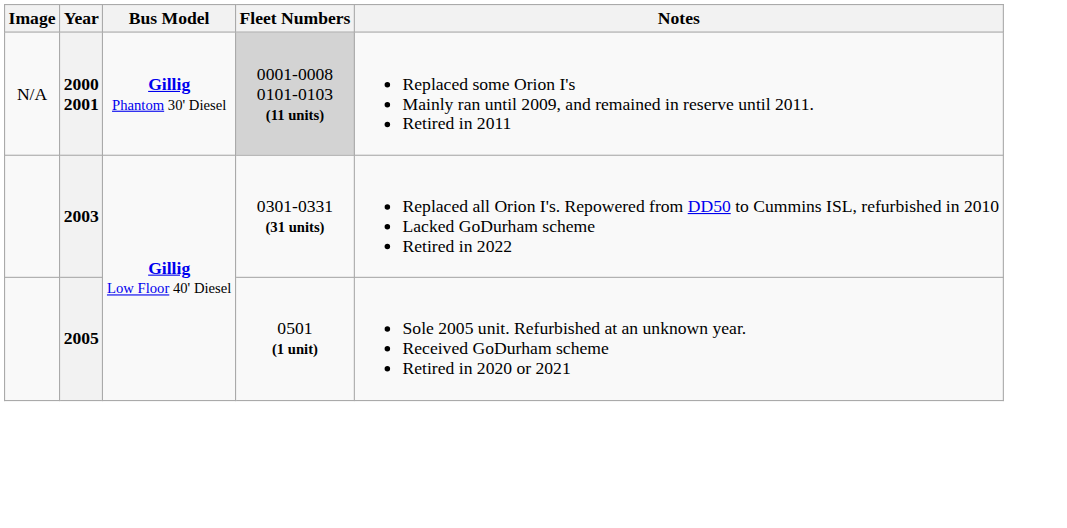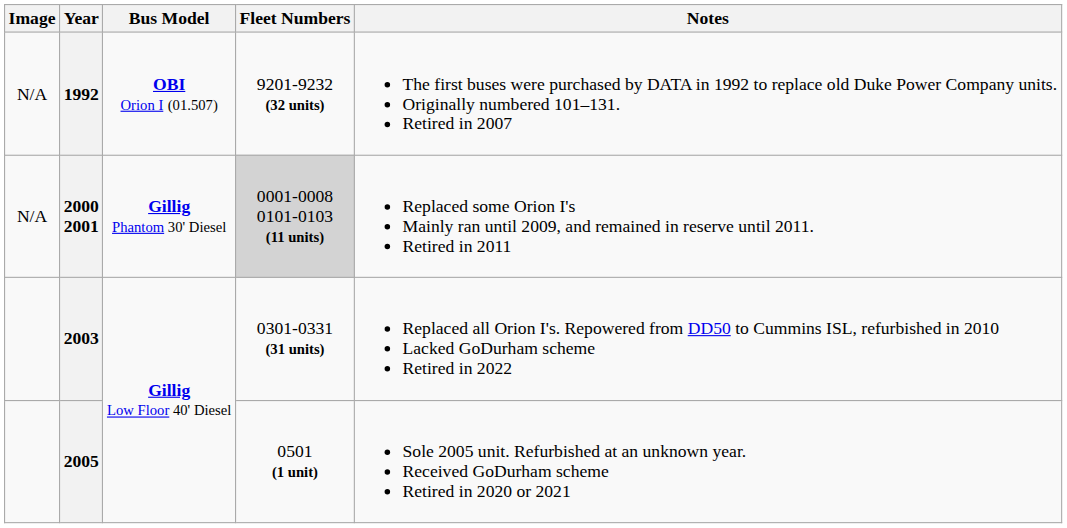 <table class="wikitable">
 <tr>
 <th>Image</th>
 <th>Year</th>
 <th>Bus Model</th>
 <th>Fleet Numbers</th>
 <th>Notes</th>
+</tr>
+<tr>
+<td align="center" style:>N/A</td>
+<th align="center" style:>1992</th>
+<td align="center" style=""><a href='#'><strong>OBI</strong></a><br><a href='#'><small>Orion I</small></a> <small>(01.507)</small></td>
+<td align="center" style:>9201-9232<strong><br><small>(32 units)</small></strong></td>
+<td><br><ul><li>The first buses were purchased by DATA in 1992 to replace old Duke Power Company units.</li><li>Originally numbered 101–131.</li><li>Retired in 2007</li></ul></td>
 </tr>
 <tr>
 <td align="center" style="">N/A</td>
 <th>2000<br>2001</th>
 <td align="center" style=""><strong><a href='#'>Gillig</a></strong><br><small><a href='#'>Phantom</a> 30' Diesel</small></td>
 <td align="center" style="background: lightgrey; ">0001-0008<br>0101-0103<strong><small><br>(11 units)</small></strong></td>
 <td><br><ul><li>Replaced some Orion I's</li><li>Mainly ran until 2009, and remained in reserve until 2011.</li><li>Retired in 2011</li></ul></td>
 </tr>
 <tr>
 <td align="center" style=""></td>
 <th>2003</th>
 <td rowspan="2" align="center" style=""><strong><a href='#'>Gillig</a></strong><br><small><a href='#'>Low Floor</a> 40' Diesel</small></td>
 <td align="center" style="">0301-0331<strong><br><small>(31 units)</small></strong></td>
 <td><br><ul><li>Replaced all Orion I's. Repowered from <a href='#'>DD50</a> to Cummins ISL, refurbished in 2010</li><li>Lacked GoDurham scheme</li><li>Retired in 2022</li></ul></td>
 </tr>
 <tr>
 <td></td>
 <th>2005</th>
 <td align="center" style="">0501<strong><small><br>(1 unit)</small></strong></td>
 <td><br><ul><li>Sole 2005 unit. Refurbished at an unknown year.</li><li>Received GoDurham scheme</li><li>Retired in 2020 or 2021</li></ul></td>
 </tr>
 </table>
